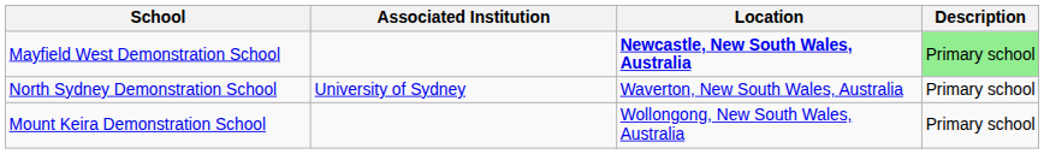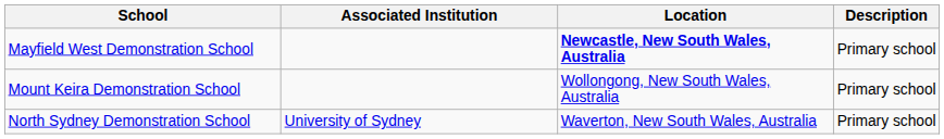 <table class="wikitable">
 <tr>
 <th style=width:18em>School</th>
 <th style=width:18em>Associated Institution</th>
 <th style=width:18em>Location</th>
 <th>Description</th>
 </tr>
 <tr>
 <td><a href='#'>Mayfield West Demonstration School</a></td>
 <td></td>
 <td><strong><a href='#'>Newcastle, New South Wales, Australia</a></strong></td>
-<td style="background: lightgreen;">Primary school</td>
-</tr>
-<tr>
-<td><a href='#'>North Sydney Demonstration School</a> </td>
-<td><a href='#'>University of Sydney</a></td>
-<td><a href='#'>Waverton, New South Wales, Australia</a></td>
 <td>Primary school</td>
 </tr>
 <tr>
 <td><a href='#'>Mount Keira Demonstration School</a></td>
 <td></td>
 <td><a href='#'>Wollongong, New South Wales, Australia</a></td>
 <td>Primary school</td>
 </tr>
+<tr>
+<td><a href='#'>North Sydney Demonstration School</a> </td>
+<td><a href='#'>University of Sydney</a></td>
+<td><a href='#'>Waverton, New South Wales, Australia</a></td>
+<td>Primary school</td>
+</tr>
 </table>
